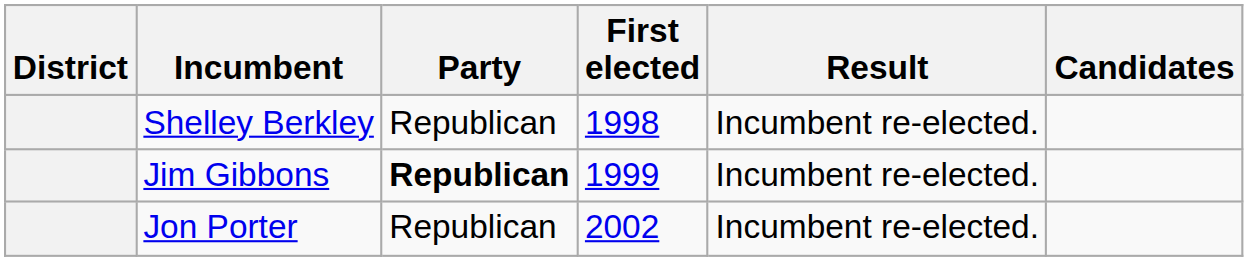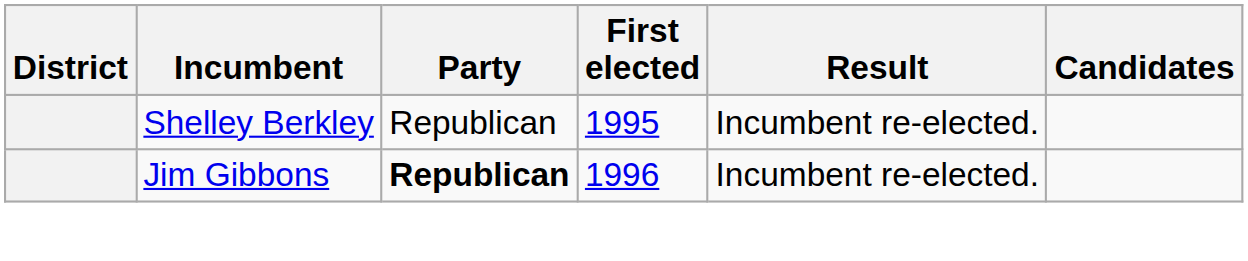 <table class=wikitable>
 <tr valign=bottom>
 <th>District</th>
 <th>Incumbent</th>
 <th>Party</th>
 <th>First<br>elected</th>
 <th>Result</th>
 <th>Candidates</th>
 </tr>
 <tr>
 <th></th>
 <td><a href='#'>Shelley Berkley</a></td>
 <td>Republican</td>
-<td><a href='#'>1998</a></td>
+<td><a href='#'>1995</a></td>
 <td>Incumbent re-elected.</td>
 <td nowrap></td>
 </tr>
 <tr>
 <th></th>
 <td><a href='#'>Jim Gibbons</a></td>
 <td><strong>Republican</strong></td>
-<td><a href='#'>1999</a></td>
-<td>Incumbent re-elected.</td>
-<td nowrap></td>
-</tr>
-<tr>
-<th></th>
-<td><a href='#'>Jon Porter</a></td>
-<td>Republican</td>
-<td><a href='#'>2002</a></td>
+<td><a href='#'>1996</a></td>
 <td>Incumbent re-elected.</td>
 <td nowrap></td>
 </tr>
 </table>
